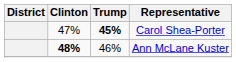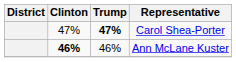 <table class=wikitable>
 <tr>
 <th>District</th>
 <th>Clinton</th>
 <th>Trump</th>
 <th>Representative</th>
 </tr>
 <tr align=center>
 <th></th>
 <td>47%</td>
-<td><strong>45%</strong></td>
+<td><strong>47%</strong></td>
 <td><a href='#'>Carol Shea-Porter</a></td>
 </tr>
 <tr align=center>
 <th></th>
-<td><strong>48%</strong></td>
+<td><strong>46%</strong></td>
 <td>46%</td>
 <td><a href='#'>Ann McLane Kuster</a></td>
 </tr>
 <tr align=center>
 </tr>
 </table>
